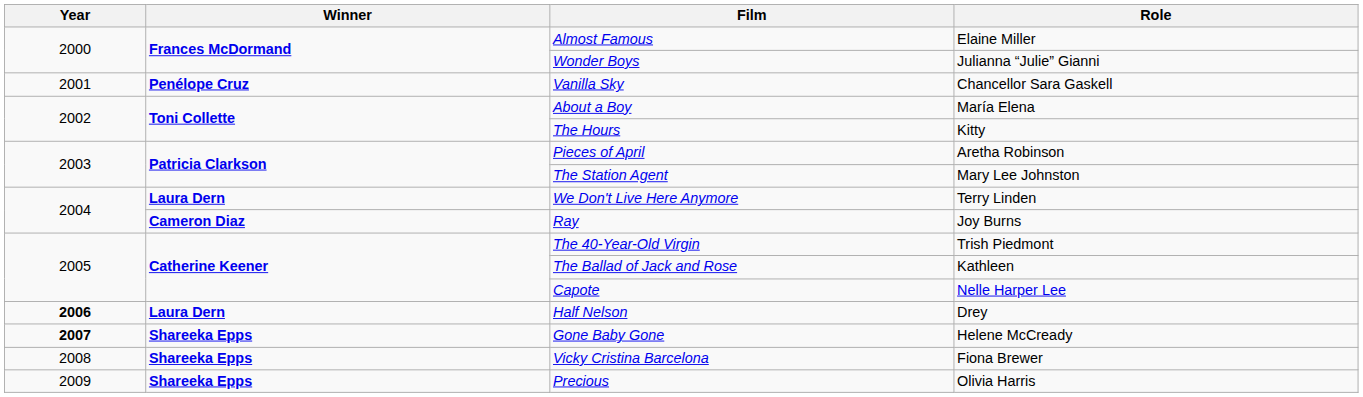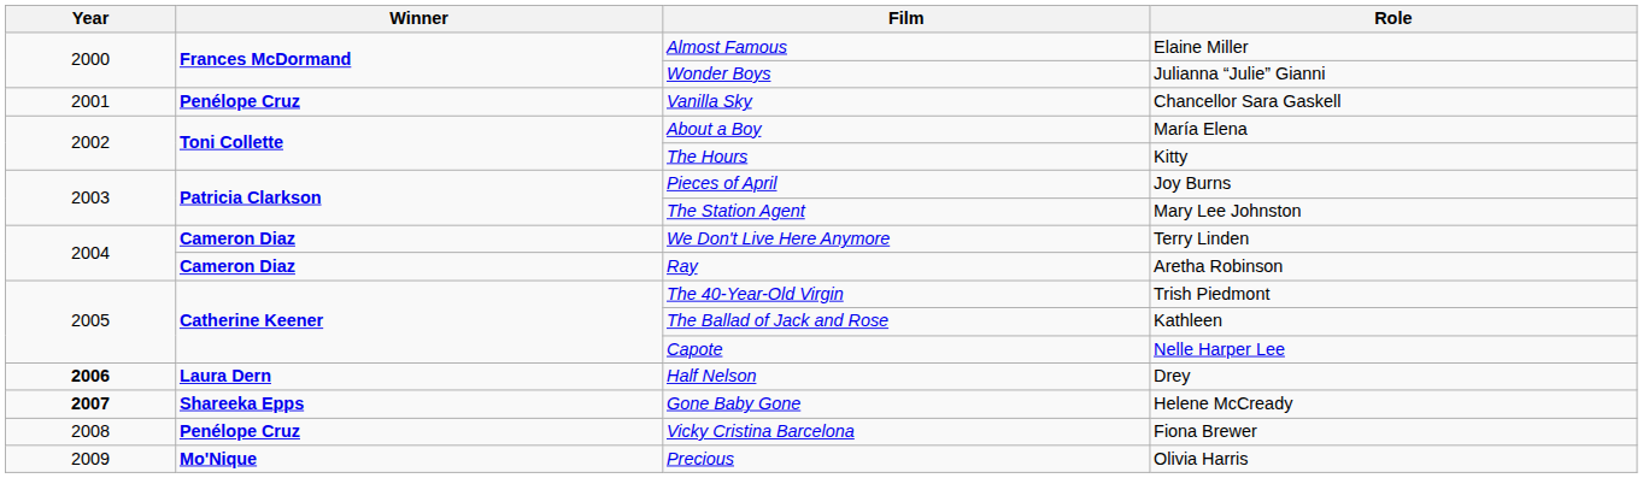 <table class="wikitable" width="95%" cellpadding="5">
 <tr>
 <th width="100"><strong>Year</strong></th>
 <th width="300"><strong>Winner</strong></th>
 <th width="300"><strong>Film</strong></th>
 <th width="300"><strong>Role</strong></th>
 </tr>
 <tr>
 <td rowspan="2" style="text-align:center;">2000</td>
 <td rowspan="2"><strong><a href='#'>Frances McDormand</a></strong></td>
 <td><em><a href='#'>Almost Famous</a></em></td>
 <td>Elaine Miller</td>
 </tr>
 <tr>
 <td><em><a href='#'>Wonder Boys</a></em></td>
 <td>Julianna “Julie” Gianni</td>
 </tr>
 <tr>
 <td style="text-align:center;">2001</td>
 <td><strong><a href='#'>Penélope Cruz</a></strong></td>
 <td><em><a href='#'>Vanilla Sky</a></em></td>
 <td>Chancellor Sara Gaskell</td>
 </tr>
 <tr>
 <td rowspan="2" style="text-align:center;">2002</td>
 <td rowspan="2"><strong><a href='#'>Toni Collette</a></strong></td>
 <td><em><a href='#'>About a Boy</a></em></td>
 <td>María Elena</td>
 </tr>
 <tr>
 <td><em><a href='#'>The Hours</a></em></td>
 <td>Kitty</td>
 </tr>
 <tr>
 <td rowspan="2" style="text-align:center;">2003</td>
 <td rowspan="2"><strong><a href='#'>Patricia Clarkson</a></strong></td>
 <td><em><a href='#'>Pieces of April</a></em></td>
-<td>Aretha Robinson</td>
+<td>Joy Burns</td>
 </tr>
 <tr>
 <td><em><a href='#'>The Station Agent</a></em></td>
 <td>Mary Lee Johnston</td>
 </tr>
 <tr>
 <td rowspan="2" style="text-align:center;">2004</td>
-<td><strong><a href='#'>Laura Dern</a></strong></td>
+<td><strong><a href='#'>Cameron Diaz</a></strong></td>
 <td><em><a href='#'>We Don't Live Here Anymore</a></em></td>
 <td>Terry Linden</td>
 </tr>
 <tr>
 <td><strong><a href='#'>Cameron Diaz</a></strong></td>
 <td><em><a href='#'>Ray</a></em></td>
-<td>Joy Burns</td>
+<td>Aretha Robinson</td>
 </tr>
 <tr>
 <td rowspan="3" style="text-align:center;">2005</td>
 <td rowspan="3"><strong><a href='#'>Catherine Keener</a></strong></td>
 <td><em><a href='#'>The 40-Year-Old Virgin</a></em></td>
 <td>Trish Piedmont</td>
 </tr>
 <tr>
 <td><em><a href='#'>The Ballad of Jack and Rose</a></em></td>
 <td>Kathleen</td>
 </tr>
 <tr>
 <td><em><a href='#'>Capote</a></em></td>
 <td><a href='#'>Nelle Harper Lee</a></td>
 </tr>
 <tr>
 <td style="text-align:center;"><strong>2006</strong></td>
 <td><strong><a href='#'>Laura Dern</a></strong></td>
 <td><em><a href='#'>Half Nelson</a></em></td>
 <td>Drey</td>
 </tr>
 <tr>
 <td style="text-align:center;"><strong>2007</strong></td>
 <td><strong><a href='#'>Shareeka Epps</a></strong></td>
 <td><em><a href='#'>Gone Baby Gone</a></em></td>
 <td>Helene McCready</td>
 </tr>
 <tr>
 <td style="text-align:center;">2008</td>
-<td><strong><a href='#'>Shareeka Epps</a></strong></td>
+<td><strong><a href='#'>Penélope Cruz</a></strong></td>
 <td><em><a href='#'>Vicky Cristina Barcelona</a></em></td>
 <td>Fiona Brewer</td>
 </tr>
 <tr>
 <td style="text-align:center;">2009</td>
-<td><strong><a href='#'>Shareeka Epps</a></strong></td>
+<td><strong><a href='#'>Mo'Nique</a></strong></td>
 <td><em><a href='#'>Precious</a></em></td>
 <td>Olivia Harris</td>
 </tr>
 </table>
